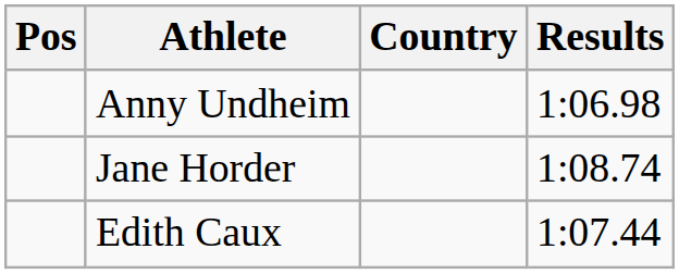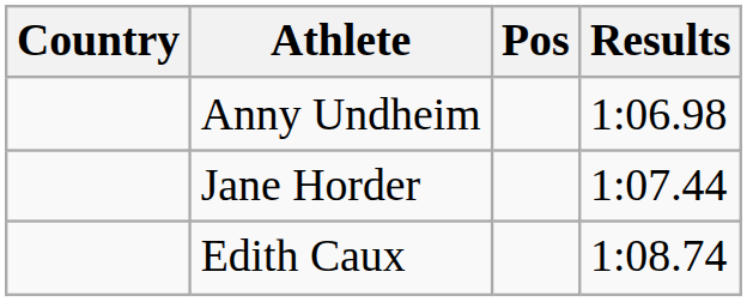 <table class="wikitable">
 <tr>
+<th>Country</th>
+<th>Athlete</th>
 <th>Pos</th>
-<th>Athlete</th>
-<th>Country</th>
 <th>Results</th>
 </tr>
 <tr>
+<td></td>
+<td>Anny Undheim</td>
 <td align="center"></td>
-<td>Anny Undheim</td>
-<td></td>
 <td>1:06.98</td>
 </tr>
 <tr>
+<td></td>
+<td>Jane Horder</td>
 <td align="center"></td>
-<td>Jane Horder</td>
+<td>1:07.44</td>
+</tr>
+<tr>
 <td></td>
+<td>Edith Caux</td>
+<td align="center"></td>
 <td>1:08.74</td>
 </tr>
-<tr>
-<td align="center"></td>
-<td>Edith Caux</td>
-<td></td>
-<td>1:07.44</td>
-</tr>
 </table>
